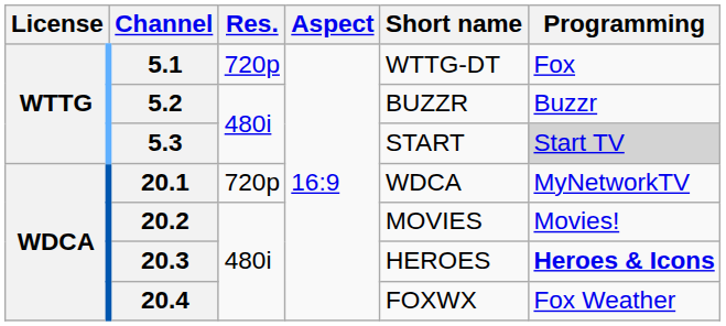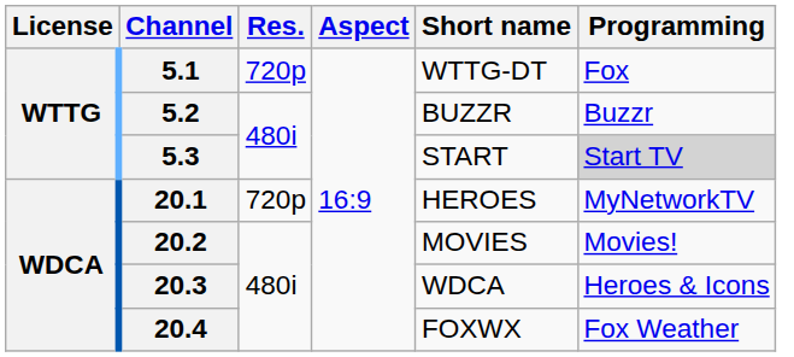 <table class="wikitable">
 <tr>
 <th scope = "col">License</th>
 <th scope = "col"><a href='#'>Channel</a></th>
 <th scope = "col"><a href='#'>Res.</a></th>
 <th scope = "col"><a href='#'>Aspect</a></th>
 <th scope = "col">Short name</th>
 <th scope = "col">Programming</th>
 </tr>
 <tr>
 <th rowspan = "3" scope = "row" style="border-right: 4px solid #60B0FF;">WTTG</th>
 <th scope = "row">5.1</th>
 <td><a href='#'>720p</a></td>
 <td rowspan=7><a href='#'>16:9</a></td>
 <td>WTTG-DT</td>
 <td><a href='#'>Fox</a></td>
 </tr>
 <tr>
 <th scope = "row">5.2</th>
 <td rowspan=2><a href='#'>480i</a></td>
 <td>BUZZR</td>
 <td><a href='#'>Buzzr</a></td>
 </tr>
 <tr>
 <th scope = "row">5.3</th>
 <td>START</td>
 <td style="background: lightgrey;"><a href='#'>Start TV</a></td>
 </tr>
 <tr>
 <th rowspan = "4" scope = "row" style="border-right: 4px solid #0057AF;">WDCA</th>
 <th scope = "row">20.1</th>
 <td>720p</td>
-<td>WDCA</td>
+<td>HEROES</td>
 <td><a href='#'>MyNetworkTV</a></td>
 </tr>
 <tr>
 <th scope = "row">20.2</th>
 <td rowspan=3>480i</td>
 <td>MOVIES</td>
 <td><a href='#'>Movies!</a></td>
 </tr>
 <tr>
 <th scope = "row">20.3</th>
-<td>HEROES</td>
-<td><strong><a href='#'>Heroes & Icons</a></strong></td>
+<td>WDCA</td>
+<td><a href='#'>Heroes & Icons</a></td>
 </tr>
 <tr>
 <th scope = "row">20.4</th>
 <td>FOXWX</td>
 <td><a href='#'>Fox Weather</a></td>
 </tr>
 </table>
